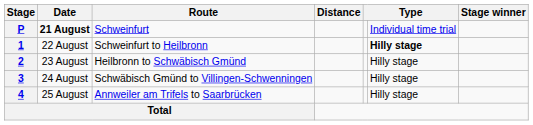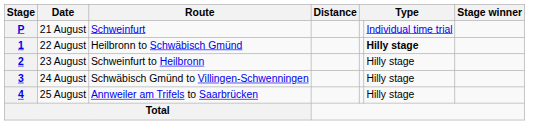 <table class="wikitable">
 <tr>
 <th scope="col">Stage</th>
 <th scope="col">Date</th>
 <th scope="col">Route</th>
 <th scope="col">Distance</th>
 <th scope="col" colspan="2">Type</th>
 <th scope="col">Stage winner</th>
 </tr>
 <tr>
 <th scope="row" style="text-align:center;"><a href='#'>P</a></th>
-<td style="text-align:center;"><strong>21 August</strong></td>
+<td style="text-align:center;">21 August</td>
 <td><a href='#'>Schweinfurt</a></td>
 <td style="text-align:center;"></td>
 <td></td>
 <td><a href='#'>Individual time trial</a></td>
 <td></td>
 </tr>
 <tr>
 <th scope="row" style="text-align:center;"><a href='#'>1</a></th>
 <td style="text-align:center;">22 August</td>
-<td>Schweinfurt to <a href='#'>Heilbronn</a></td>
+<td>Heilbronn to <a href='#'>Schwäbisch Gmünd</a></td>
 <td style="text-align:center;"></td>
 <td></td>
 <td><strong>Hilly stage</strong></td>
 <td></td>
 </tr>
 <tr>
 <th scope="row" style="text-align:center;"><a href='#'>2</a></th>
 <td style="text-align:center;">23 August</td>
-<td>Heilbronn to <a href='#'>Schwäbisch Gmünd</a></td>
+<td>Schweinfurt to <a href='#'>Heilbronn</a></td>
 <td style="text-align:center;"></td>
 <td></td>
 <td>Hilly stage</td>
 <td></td>
 </tr>
 <tr>
 <th scope="row" style="text-align:center;"><a href='#'>3</a></th>
 <td style="text-align:center;">24 August</td>
 <td>Schwäbisch Gmünd to <a href='#'>Villingen-Schwenningen</a></td>
 <td style="text-align:center;"></td>
 <td></td>
 <td>Hilly stage</td>
 <td></td>
 </tr>
 <tr>
 <th scope="row" style="text-align:center;"><a href='#'>4</a></th>
 <td style="text-align:center;">25 August</td>
 <td><a href='#'>Annweiler am Trifels</a> to <a href='#'>Saarbrücken</a></td>
 <td style="text-align:center;"></td>
 <td></td>
 <td>Hilly stage</td>
 <td></td>
 </tr>
 <tr>
 <th colspan="3">Total</th>
 <td colspan="4" align="center"></td>
 </tr>
 </table>
